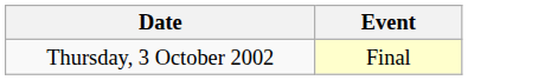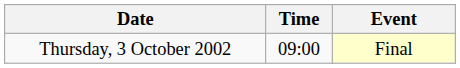 <table class = "wikitable" style="text-align:center;">
 <tr>
 <th width=220>Date</th>
+<th width=50>Time</th>
 <th width=100>Event</th>
 </tr>
 <tr>
 <td>Thursday, 3 October 2002</td>
+<td>09:00</td>
 <td bgcolor=ffffcc>Final</td>
 </tr>
 </table>
